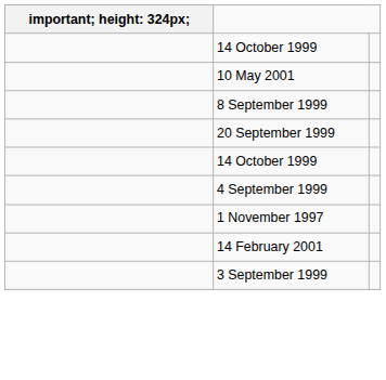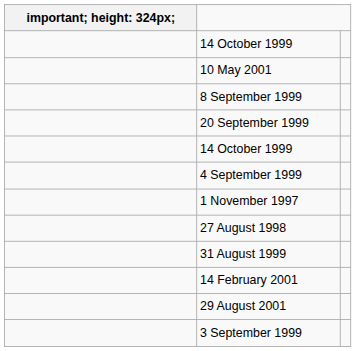 <table class="wikitable" style="font-size: 89%; float: left; width: 28em; margin-right: 1em; line-height: 1.65em">
 <tr>
 <th>important; height: 324px;</th>
 </tr>
 <tr>
 <td></td>
 <td>14 October 1999</td>
 <td></td>
 </tr>
 <tr>
 <td></td>
 <td>10 May 2001</td>
 <td></td>
 </tr>
 <tr>
 <td></td>
 <td>8 September 1999</td>
 <td></td>
 </tr>
 <tr>
 <td></td>
 <td>20 September 1999</td>
 <td></td>
 </tr>
 <tr>
 <td></td>
 <td>14 October 1999</td>
 <td></td>
 </tr>
 <tr>
 <td></td>
 <td>4 September 1999</td>
 <td></td>
 </tr>
 <tr>
 <td></td>
 <td>1 November 1997</td>
 <td> </td>
 </tr>
 <tr>
 <td></td>
+<td>27 August 1998</td>
+<td></td>
+</tr>
+<tr>
+<td></td>
+<td>31 August 1999</td>
+<td></td>
+</tr>
+<tr>
+<td></td>
 <td>14 February 2001</td>
 <td></td>
+</tr>
+<tr>
+<td></td>
+<td>29 August 2001</td>
+<td> </td>
 </tr>
 <tr>
 <td></td>
 <td>3 September 1999</td>
 <td></td>
 </tr>
 </table>
